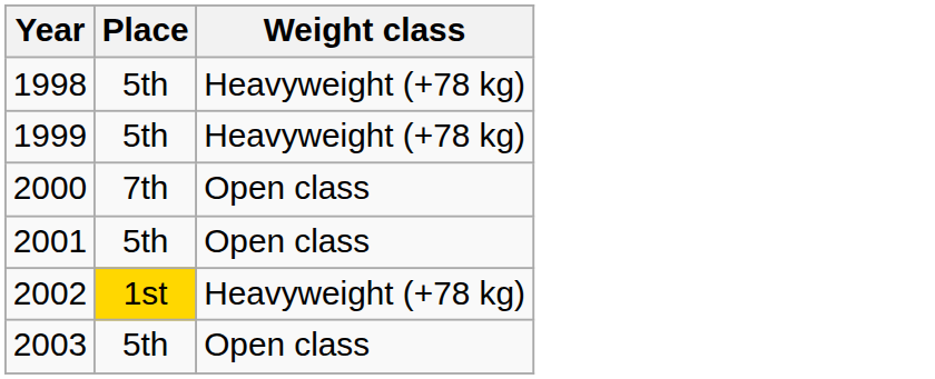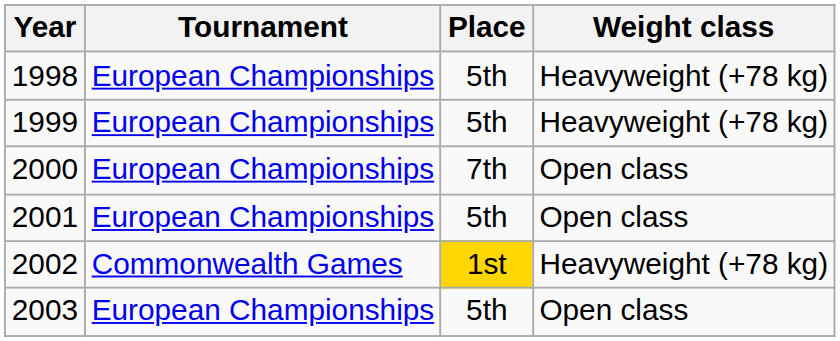 <table class=wikitable>
 <tr>
 <th>Year</th>
+<th>Tournament</th>
 <th>Place</th>
 <th>Weight class</th>
 </tr>
 <tr>
 <td>1998</td>
+<td><a href='#'>European Championships</a></td>
 <td align="center">5th</td>
 <td>Heavyweight (+78 kg)</td>
 </tr>
 <tr>
 <td>1999</td>
+<td><a href='#'>European Championships</a></td>
 <td align="center">5th</td>
 <td>Heavyweight (+78 kg)</td>
 </tr>
 <tr>
 <td>2000</td>
+<td><a href='#'>European Championships</a></td>
 <td align="center">7th</td>
 <td>Open class</td>
 </tr>
 <tr>
 <td>2001</td>
+<td><a href='#'>European Championships</a></td>
 <td align="center">5th</td>
 <td>Open class</td>
 </tr>
 <tr>
 <td>2002</td>
+<td><a href='#'>Commonwealth Games</a></td>
 <td bgcolor="gold" align="center">1st</td>
 <td>Heavyweight (+78 kg)</td>
 </tr>
 <tr>
 <td>2003</td>
+<td><a href='#'>European Championships</a></td>
 <td align="center">5th</td>
 <td>Open class</td>
 </tr>
 </table>
